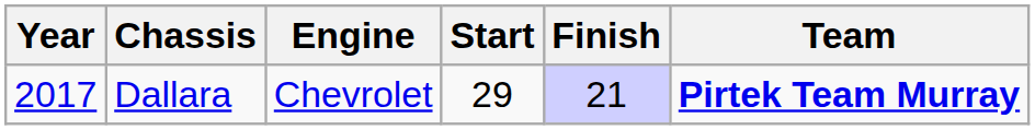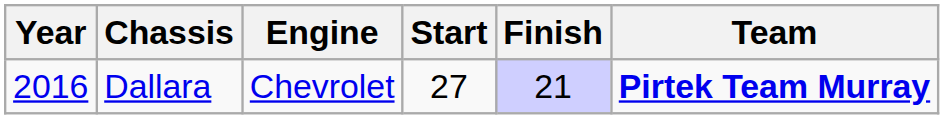 <table class="wikitable" style="font-size: 90%;">
 <tr>
 <th>Year</th>
 <th>Chassis</th>
 <th>Engine</th>
 <th>Start</th>
 <th>Finish</th>
 <th>Team</th>
 </tr>
 <tr>
-<td><a href='#'>2017</a></td>
+<td><a href='#'>2016</a></td>
 <td><a href='#'>Dallara</a></td>
 <td><a href='#'>Chevrolet</a></td>
-<td align=center>29</td>
+<td align=center>27</td>
 <td align=center style="background:#CFCFFF;">21</td>
 <td nowrap><strong><a href='#'>Pirtek Team Murray</a></strong></td>
 </tr>
 </table>
